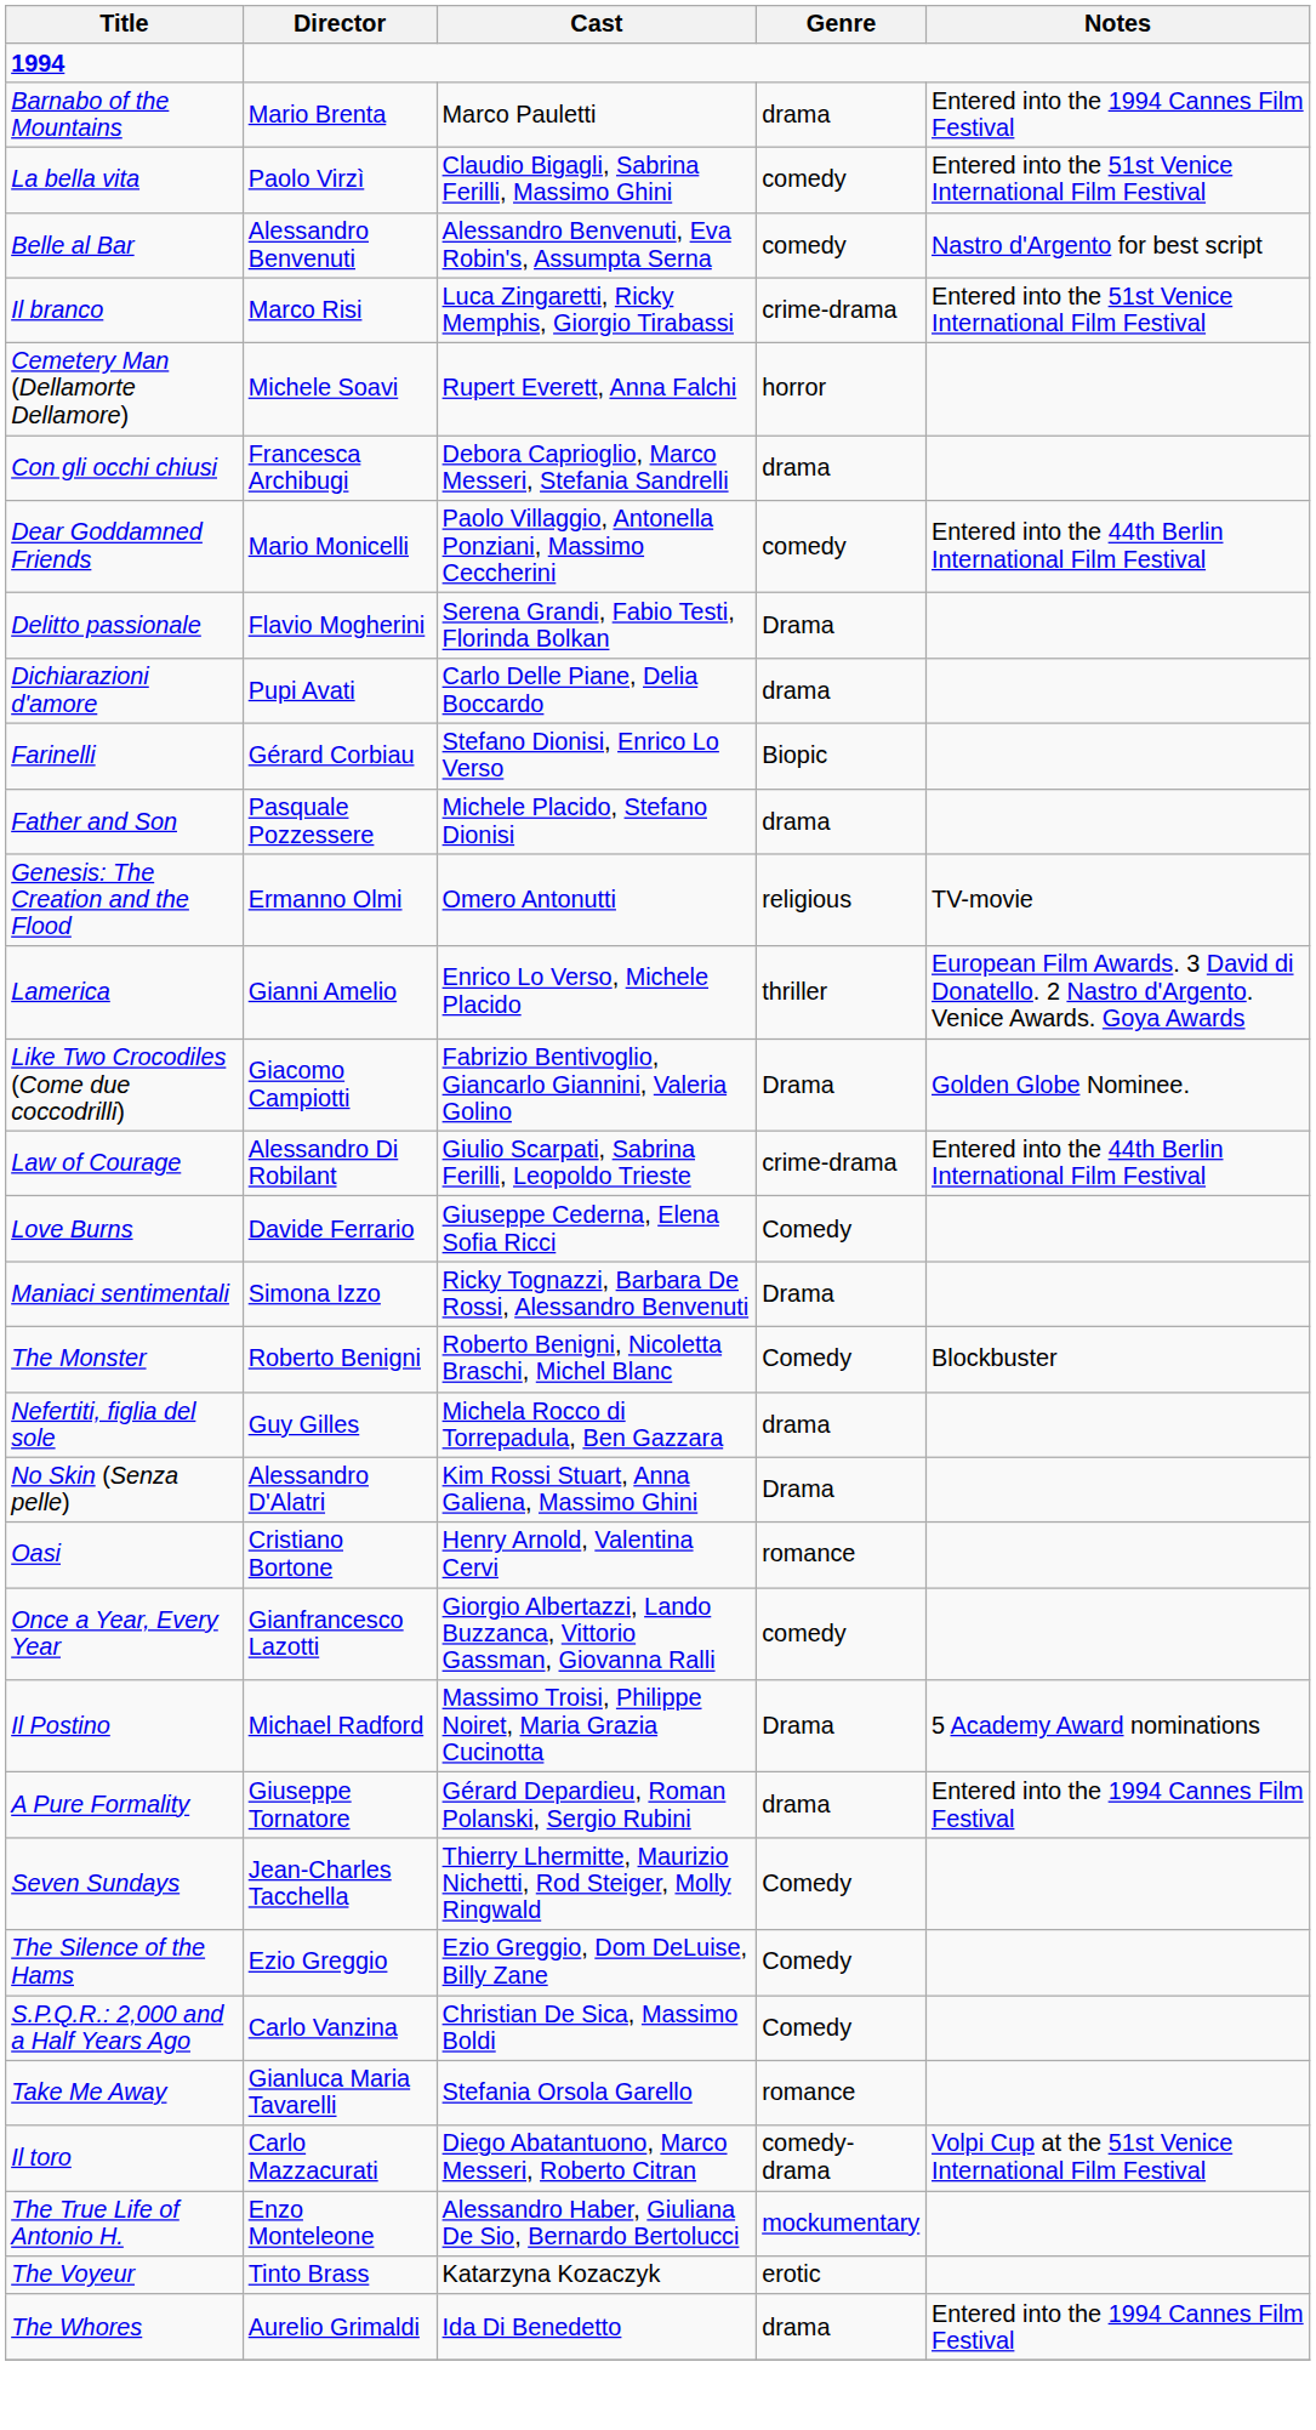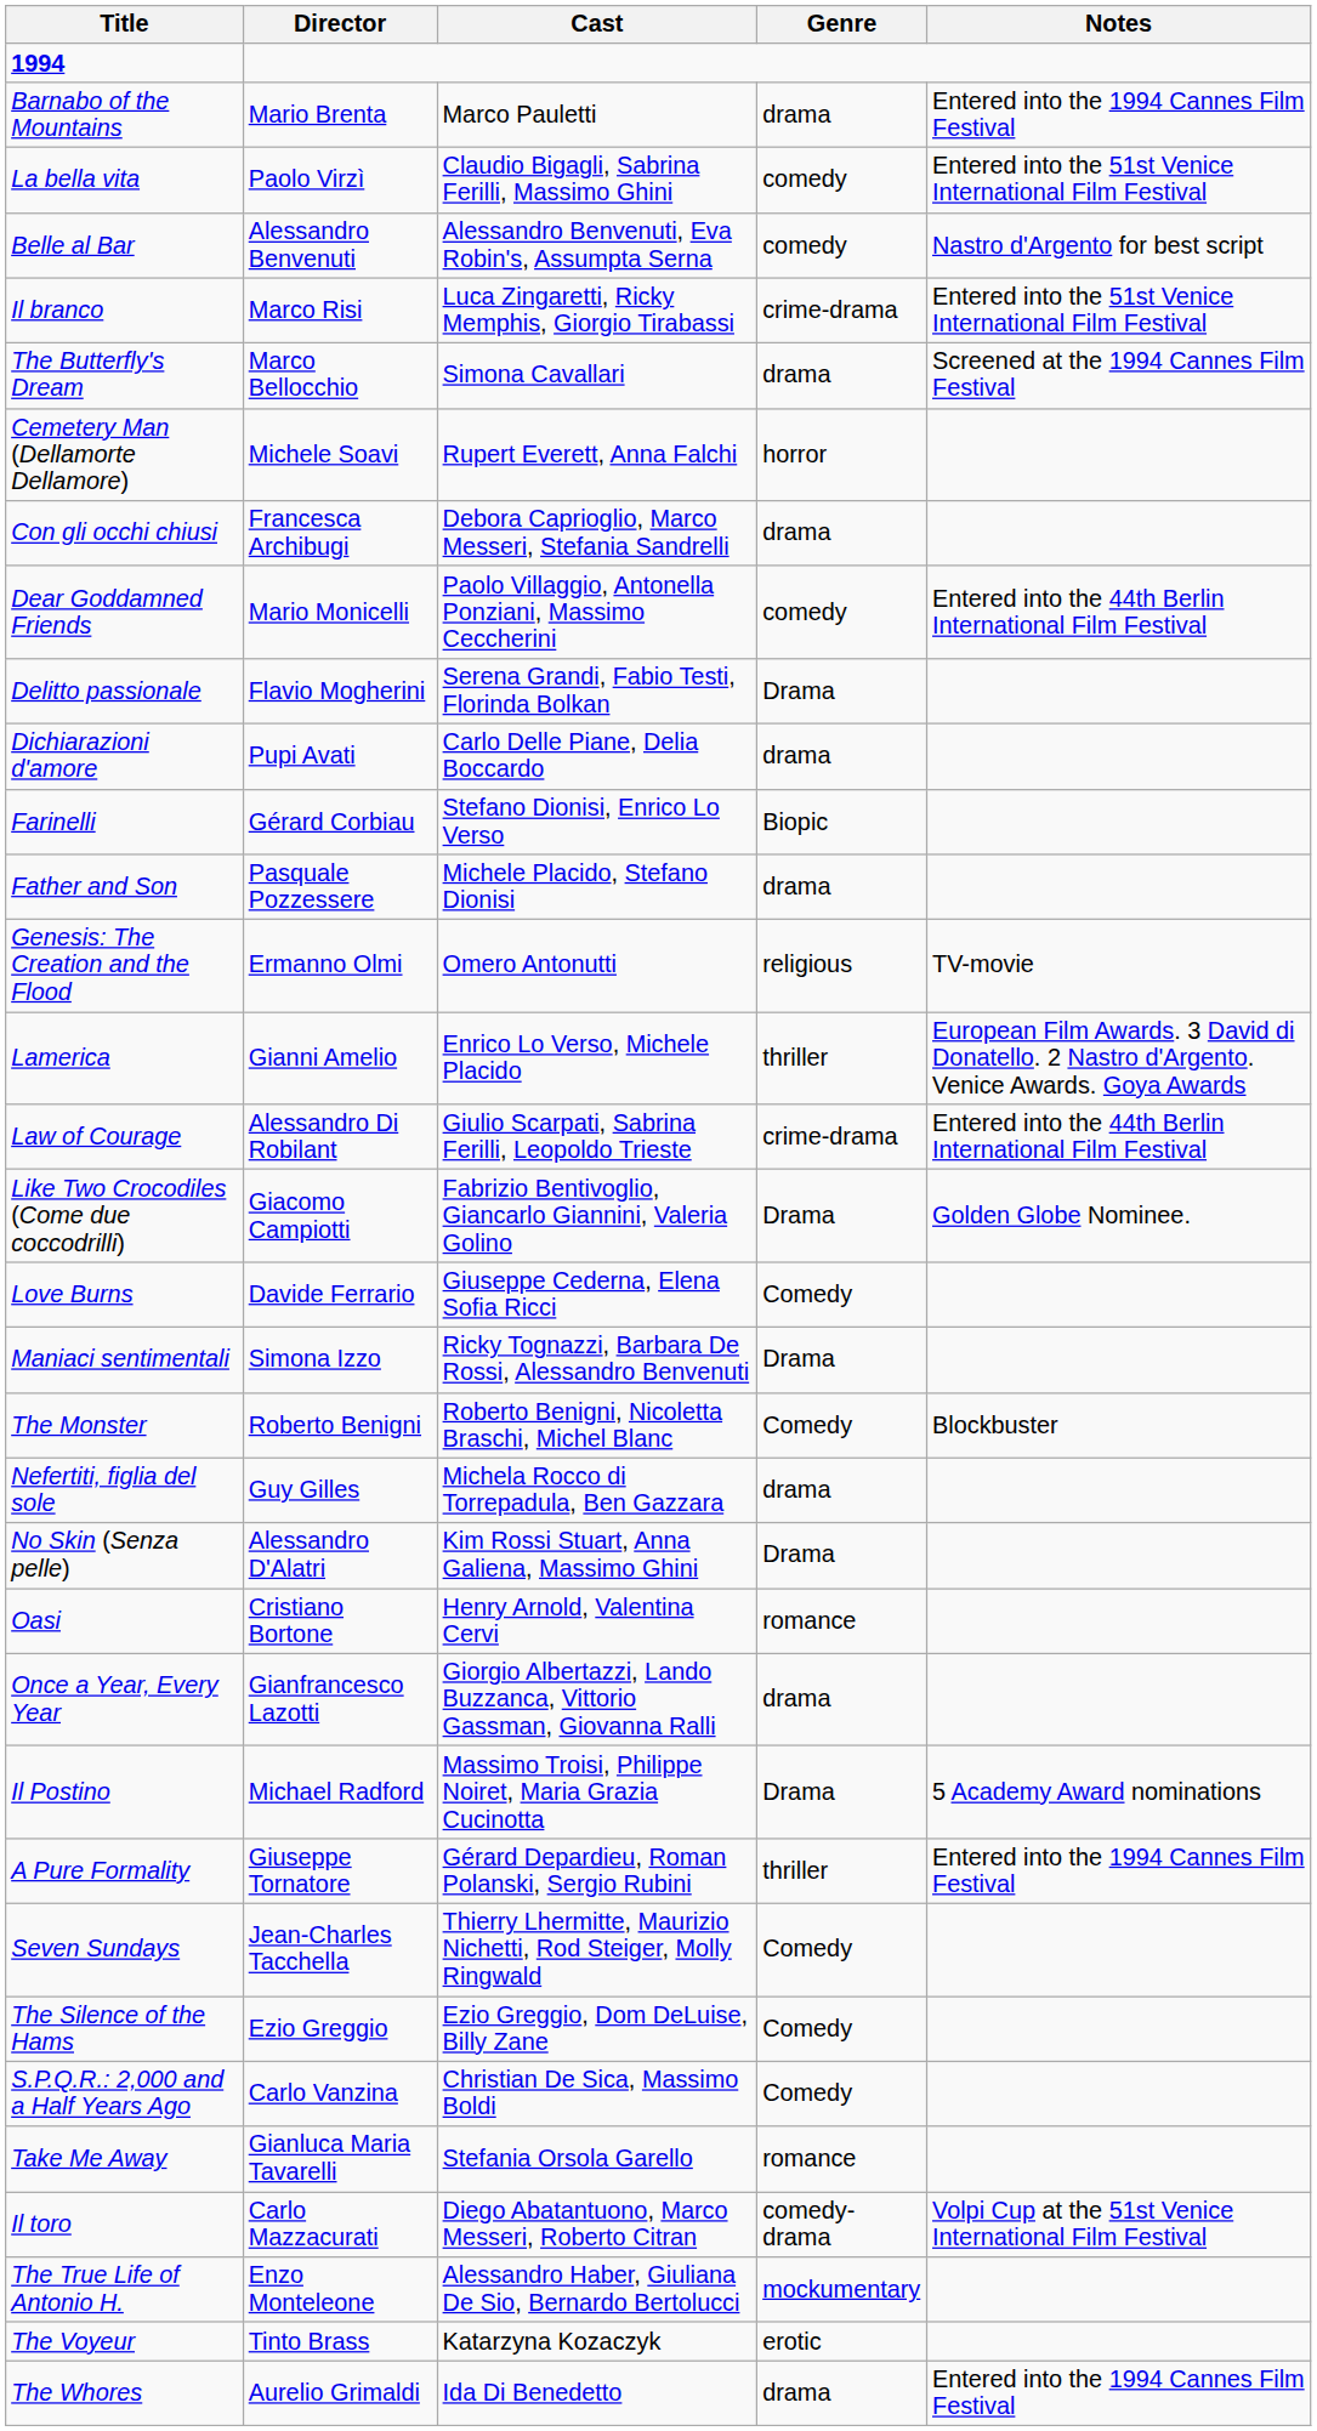 <table class="wikitable">
 <tr>
 <th>Title</th>
 <th>Director</th>
 <th>Cast</th>
 <th>Genre</th>
 <th>Notes</th>
 </tr>
 <tr>
 <td><strong><a href='#'>1994</a></strong></td>
 </tr>
 <tr>
 <td><em><a href='#'>Barnabo of the Mountains</a></em></td>
 <td><a href='#'>Mario Brenta</a></td>
 <td>Marco Pauletti</td>
 <td>drama</td>
 <td>Entered into the <a href='#'>1994 Cannes Film Festival</a></td>
 </tr>
 <tr>
 <td><em><a href='#'>La bella vita</a></em></td>
 <td><a href='#'>Paolo Virzì</a></td>
 <td><a href='#'>Claudio Bigagli</a>, <a href='#'>Sabrina Ferilli</a>, <a href='#'>Massimo Ghini</a></td>
 <td>comedy</td>
 <td>Entered into the <a href='#'>51st Venice International Film Festival</a></td>
 </tr>
 <tr>
 <td><em><a href='#'>Belle al Bar</a></em></td>
 <td><a href='#'>Alessandro Benvenuti</a></td>
 <td><a href='#'>Alessandro Benvenuti</a>, <a href='#'>Eva Robin's</a>, <a href='#'>Assumpta Serna</a></td>
 <td>comedy</td>
 <td><a href='#'>Nastro d'Argento</a> for best script</td>
 </tr>
 <tr>
 <td><em><a href='#'>Il branco</a></em></td>
 <td><a href='#'>Marco Risi</a></td>
 <td><a href='#'>Luca Zingaretti</a>, <a href='#'>Ricky Memphis</a>, <a href='#'>Giorgio Tirabassi</a></td>
 <td>crime-drama</td>
 <td>Entered into the <a href='#'>51st Venice International Film Festival</a></td>
+</tr>
+<tr>
+<td><em><a href='#'>The Butterfly's Dream</a></em></td>
+<td><a href='#'>Marco Bellocchio</a></td>
+<td><a href='#'>Simona Cavallari</a></td>
+<td>drama</td>
+<td>Screened at the <a href='#'>1994 Cannes Film Festival</a></td>
 </tr>
 <tr>
 <td><em><a href='#'>Cemetery Man</a></em> (<em>Dellamorte Dellamore</em>)</td>
 <td><a href='#'>Michele Soavi</a></td>
 <td><a href='#'>Rupert Everett</a>, <a href='#'>Anna Falchi</a></td>
 <td>horror</td>
 <td></td>
 </tr>
 <tr>
 <td><em><a href='#'>Con gli occhi chiusi</a></em></td>
 <td><a href='#'>Francesca Archibugi</a></td>
 <td><a href='#'>Debora Caprioglio</a>, <a href='#'>Marco Messeri</a>, <a href='#'>Stefania Sandrelli</a></td>
 <td>drama</td>
 <td></td>
 </tr>
 <tr>
 <td><em><a href='#'>Dear Goddamned Friends</a></em></td>
 <td><a href='#'>Mario Monicelli</a></td>
 <td><a href='#'>Paolo Villaggio</a>, <a href='#'>Antonella Ponziani</a>, <a href='#'>Massimo Ceccherini</a></td>
 <td>comedy</td>
 <td>Entered into the <a href='#'>44th Berlin International Film Festival</a></td>
 </tr>
 <tr>
 <td><em><a href='#'>Delitto passionale</a></em></td>
 <td><a href='#'>Flavio Mogherini</a></td>
 <td><a href='#'>Serena Grandi</a>, <a href='#'>Fabio Testi</a>, <a href='#'>Florinda Bolkan</a></td>
 <td>Drama</td>
 <td></td>
 </tr>
 <tr>
 <td><em><a href='#'>Dichiarazioni d'amore</a></em></td>
 <td><a href='#'>Pupi Avati</a></td>
 <td><a href='#'>Carlo Delle Piane</a>, <a href='#'>Delia Boccardo</a></td>
 <td>drama</td>
 <td></td>
 </tr>
 <tr>
 <td><em><a href='#'>Farinelli</a></em></td>
 <td><a href='#'>Gérard Corbiau</a></td>
 <td><a href='#'>Stefano Dionisi</a>, <a href='#'>Enrico Lo Verso</a></td>
 <td>Biopic</td>
 <td></td>
 </tr>
 <tr>
 <td><em><a href='#'>Father and Son</a></em></td>
 <td><a href='#'>Pasquale Pozzessere</a></td>
 <td><a href='#'>Michele Placido</a>, <a href='#'>Stefano Dionisi</a></td>
 <td>drama</td>
 <td></td>
 </tr>
 <tr>
 <td><em><a href='#'>Genesis: The Creation and the Flood</a></em></td>
 <td><a href='#'>Ermanno Olmi</a></td>
 <td><a href='#'>Omero Antonutti</a></td>
 <td>religious</td>
 <td>TV-movie</td>
 </tr>
 <tr>
 <td><em><a href='#'>Lamerica</a></em></td>
 <td><a href='#'>Gianni Amelio</a></td>
 <td><a href='#'>Enrico Lo Verso</a>, <a href='#'>Michele Placido</a></td>
 <td>thriller</td>
 <td><a href='#'>European Film Awards</a>. 3 <a href='#'>David di Donatello</a>. 2 <a href='#'>Nastro d'Argento</a>. Venice Awards. <a href='#'>Goya Awards</a></td>
 </tr>
 <tr>
+<td><em><a href='#'>Law of Courage</a></em></td>
+<td><a href='#'>Alessandro Di Robilant</a></td>
+<td><a href='#'>Giulio Scarpati</a>, <a href='#'>Sabrina Ferilli</a>, <a href='#'>Leopoldo Trieste</a></td>
+<td>crime-drama</td>
+<td>Entered into the <a href='#'>44th Berlin International Film Festival</a></td>
+</tr>
+<tr>
 <td><em><a href='#'>Like Two Crocodiles</a></em> (<em>Come due coccodrilli</em>)</td>
 <td><a href='#'>Giacomo Campiotti</a></td>
 <td><a href='#'>Fabrizio Bentivoglio</a>, <a href='#'>Giancarlo Giannini</a>, <a href='#'>Valeria Golino</a></td>
 <td>Drama</td>
 <td><a href='#'>Golden Globe</a> Nominee.</td>
-</tr>
-<tr>
-<td><em><a href='#'>Law of Courage</a></em></td>
-<td><a href='#'>Alessandro Di Robilant</a></td>
-<td><a href='#'>Giulio Scarpati</a>, <a href='#'>Sabrina Ferilli</a>, <a href='#'>Leopoldo Trieste</a></td>
-<td>crime-drama</td>
-<td>Entered into the <a href='#'>44th Berlin International Film Festival</a></td>
 </tr>
 <tr>
 <td><em><a href='#'>Love Burns</a></em></td>
 <td><a href='#'>Davide Ferrario</a></td>
 <td><a href='#'>Giuseppe Cederna</a>, <a href='#'>Elena Sofia Ricci</a></td>
 <td>Comedy</td>
 <td></td>
 </tr>
 <tr>
 <td><em><a href='#'>Maniaci sentimentali</a></em></td>
 <td><a href='#'>Simona Izzo</a></td>
 <td><a href='#'>Ricky Tognazzi</a>, <a href='#'>Barbara De Rossi</a>, <a href='#'>Alessandro Benvenuti</a></td>
 <td>Drama</td>
 <td></td>
 </tr>
 <tr>
 <td><em><a href='#'>The Monster</a></em></td>
 <td><a href='#'>Roberto Benigni</a></td>
 <td><a href='#'>Roberto Benigni</a>, <a href='#'>Nicoletta Braschi</a>, <a href='#'>Michel Blanc</a></td>
 <td>Comedy</td>
 <td>Blockbuster</td>
 </tr>
 <tr>
 <td><em><a href='#'>Nefertiti, figlia del sole</a></em></td>
 <td><a href='#'>Guy Gilles</a></td>
 <td><a href='#'>Michela Rocco di Torrepadula</a>, <a href='#'>Ben Gazzara</a></td>
 <td>drama</td>
 <td></td>
 </tr>
 <tr>
 <td><em><a href='#'>No Skin</a></em> (<em>Senza pelle</em>)</td>
 <td><a href='#'>Alessandro D'Alatri</a></td>
 <td><a href='#'>Kim Rossi Stuart</a>, <a href='#'>Anna Galiena</a>, <a href='#'>Massimo Ghini</a></td>
 <td>Drama</td>
 <td></td>
 </tr>
 <tr>
 <td><em><a href='#'>Oasi</a></em></td>
 <td><a href='#'>Cristiano Bortone</a></td>
 <td><a href='#'>Henry Arnold</a>, <a href='#'>Valentina Cervi</a></td>
 <td>romance</td>
 <td></td>
 </tr>
 <tr>
 <td><em><a href='#'>Once a Year, Every Year</a></em></td>
 <td><a href='#'>Gianfrancesco Lazotti</a></td>
 <td><a href='#'>Giorgio Albertazzi</a>, <a href='#'>Lando Buzzanca</a>, <a href='#'>Vittorio Gassman</a>, <a href='#'>Giovanna Ralli</a></td>
-<td>comedy</td>
+<td>drama</td>
 <td></td>
 </tr>
 <tr>
 <td><em><a href='#'>Il Postino</a></em></td>
 <td><a href='#'>Michael Radford</a></td>
 <td><a href='#'>Massimo Troisi</a>, <a href='#'>Philippe Noiret</a>, <a href='#'>Maria Grazia Cucinotta</a></td>
 <td>Drama</td>
 <td>5 <a href='#'>Academy Award</a> nominations</td>
 </tr>
 <tr>
 <td><em><a href='#'>A Pure Formality</a></em></td>
 <td><a href='#'>Giuseppe Tornatore</a></td>
 <td><a href='#'>Gérard Depardieu</a>, <a href='#'>Roman Polanski</a>, <a href='#'>Sergio Rubini</a></td>
-<td>drama</td>
+<td>thriller</td>
 <td>Entered into the <a href='#'>1994 Cannes Film Festival</a></td>
 </tr>
 <tr>
 <td><em><a href='#'>Seven Sundays</a></em></td>
 <td><a href='#'>Jean-Charles Tacchella</a></td>
 <td><a href='#'>Thierry Lhermitte</a>, <a href='#'>Maurizio Nichetti</a>, <a href='#'>Rod Steiger</a>, <a href='#'>Molly Ringwald</a></td>
 <td>Comedy</td>
 <td></td>
 </tr>
 <tr>
 <td><em><a href='#'>The Silence of the Hams</a></em></td>
 <td><a href='#'>Ezio Greggio</a></td>
 <td><a href='#'>Ezio Greggio</a>, <a href='#'>Dom DeLuise</a>, <a href='#'>Billy Zane</a></td>
 <td>Comedy</td>
 <td></td>
 </tr>
 <tr>
 <td><em><a href='#'>S.P.Q.R.: 2,000 and a Half Years Ago</a></em></td>
 <td><a href='#'>Carlo Vanzina</a></td>
 <td><a href='#'>Christian De Sica</a>, <a href='#'>Massimo Boldi</a></td>
 <td>Comedy</td>
 <td></td>
 </tr>
 <tr>
 <td><em><a href='#'>Take Me Away</a></em></td>
 <td><a href='#'>Gianluca Maria Tavarelli</a></td>
 <td><a href='#'>Stefania Orsola Garello</a></td>
 <td>romance</td>
 <td></td>
 </tr>
 <tr>
 <td><em><a href='#'>Il toro</a></em></td>
 <td><a href='#'>Carlo Mazzacurati</a></td>
 <td><a href='#'>Diego Abatantuono</a>, <a href='#'>Marco Messeri</a>, <a href='#'>Roberto Citran</a></td>
 <td>comedy-drama</td>
 <td><a href='#'>Volpi Cup</a> at the <a href='#'>51st Venice International Film Festival</a></td>
 </tr>
 <tr>
 <td><em><a href='#'>The True Life of Antonio H.</a></em></td>
 <td><a href='#'>Enzo Monteleone</a></td>
 <td><a href='#'>Alessandro Haber</a>, <a href='#'>Giuliana De Sio</a>, <a href='#'>Bernardo Bertolucci</a></td>
 <td><a href='#'>mockumentary</a></td>
 <td></td>
 </tr>
 <tr>
 <td><em><a href='#'>The Voyeur</a></em></td>
 <td><a href='#'>Tinto Brass</a></td>
 <td>Katarzyna Kozaczyk</td>
 <td>erotic</td>
 <td></td>
 </tr>
 <tr>
 <td><em><a href='#'>The Whores</a></em></td>
 <td><a href='#'>Aurelio Grimaldi</a></td>
 <td><a href='#'>Ida Di Benedetto</a></td>
 <td>drama</td>
 <td>Entered into the <a href='#'>1994 Cannes Film Festival</a></td>
 </tr>
 <tr>
 </tr>
 </table>
